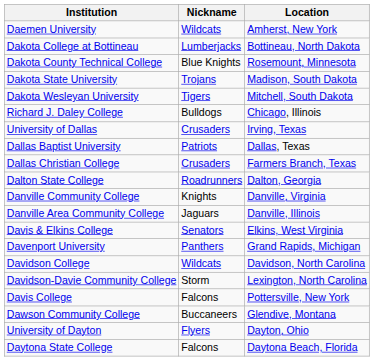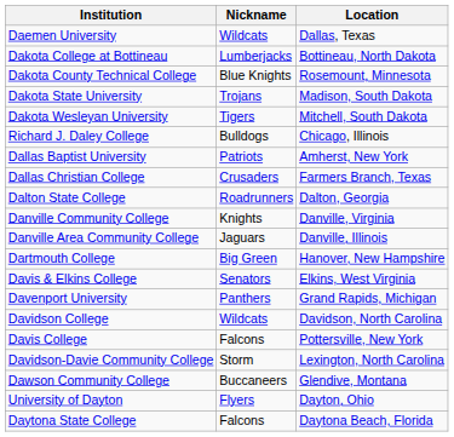 <table class="wikitable">
 <tr>
 <th>Institution</th>
 <th>Nickname</th>
 <th>Location</th>
 </tr>
 <tr>
 <td><a href='#'>Daemen University</a></td>
 <td><a href='#'>Wildcats</a></td>
-<td><a href='#'>Amherst, New York</a></td>
+<td><a href='#'>Dallas</a>, Texas</td>
 </tr>
 <tr>
 <td><a href='#'>Dakota College at Bottineau</a></td>
 <td><a href='#'>Lumberjacks</a></td>
 <td><a href='#'>Bottineau, North Dakota</a></td>
 </tr>
 <tr>
 <td><a href='#'>Dakota County Technical College</a></td>
 <td>Blue Knights</td>
 <td><a href='#'>Rosemount, Minnesota</a></td>
 </tr>
 <tr>
 <td><a href='#'>Dakota State University</a></td>
 <td><a href='#'>Trojans</a></td>
 <td><a href='#'>Madison, South Dakota</a></td>
 </tr>
 <tr>
 <td><a href='#'>Dakota Wesleyan University</a></td>
 <td><a href='#'>Tigers</a></td>
 <td><a href='#'>Mitchell, South Dakota</a></td>
 </tr>
 <tr>
 <td><a href='#'>Richard J. Daley College</a></td>
 <td>Bulldogs</td>
 <td><a href='#'>Chicago</a>, Illinois</td>
 </tr>
 <tr>
-<td><a href='#'>University of Dallas</a></td>
-<td><a href='#'>Crusaders</a></td>
-<td><a href='#'>Irving, Texas</a></td>
-</tr>
-<tr>
 <td><a href='#'>Dallas Baptist University</a></td>
 <td><a href='#'>Patriots</a></td>
-<td><a href='#'>Dallas</a>, Texas</td>
+<td><a href='#'>Amherst, New York</a></td>
 </tr>
 <tr>
 <td><a href='#'>Dallas Christian College</a></td>
 <td><a href='#'>Crusaders</a></td>
 <td><a href='#'>Farmers Branch, Texas</a></td>
 </tr>
 <tr>
 <td><a href='#'>Dalton State College</a></td>
 <td><a href='#'>Roadrunners</a></td>
 <td><a href='#'>Dalton, Georgia</a></td>
 </tr>
 <tr>
 <td><a href='#'>Danville Community College</a></td>
 <td>Knights</td>
 <td><a href='#'>Danville, Virginia</a></td>
 </tr>
 <tr>
 <td><a href='#'>Danville Area Community College</a></td>
 <td>Jaguars</td>
 <td><a href='#'>Danville, Illinois</a></td>
 </tr>
 <tr>
+<td><a href='#'>Dartmouth College</a></td>
+<td><a href='#'>Big Green</a></td>
+<td><a href='#'>Hanover, New Hampshire</a></td>
+</tr>
+<tr>
 <td><a href='#'>Davis & Elkins College</a></td>
 <td><a href='#'>Senators</a></td>
 <td><a href='#'>Elkins, West Virginia</a></td>
 </tr>
 <tr>
 <td><a href='#'>Davenport University</a></td>
 <td><a href='#'>Panthers</a></td>
 <td><a href='#'>Grand Rapids, Michigan</a></td>
 </tr>
 <tr>
 <td><a href='#'>Davidson College</a></td>
 <td><a href='#'>Wildcats</a></td>
 <td><a href='#'>Davidson, North Carolina</a></td>
 </tr>
 <tr>
+<td><a href='#'>Davis College</a></td>
+<td>Falcons</td>
+<td><a href='#'>Pottersville, New York</a></td>
+</tr>
+<tr>
 <td><a href='#'>Davidson-Davie Community College</a></td>
 <td>Storm</td>
 <td><a href='#'>Lexington, North Carolina</a></td>
-</tr>
-<tr>
-<td><a href='#'>Davis College</a></td>
-<td>Falcons</td>
-<td><a href='#'>Pottersville, New York</a></td>
 </tr>
 <tr>
 <td><a href='#'>Dawson Community College</a></td>
 <td>Buccaneers</td>
 <td><a href='#'>Glendive, Montana</a></td>
 </tr>
 <tr>
 <td><a href='#'>University of Dayton</a></td>
 <td><a href='#'>Flyers</a></td>
 <td><a href='#'>Dayton, Ohio</a></td>
 </tr>
 <tr>
 <td><a href='#'>Daytona State College</a></td>
 <td>Falcons</td>
 <td><a href='#'>Daytona Beach, Florida</a></td>
 </tr>
 </table>
